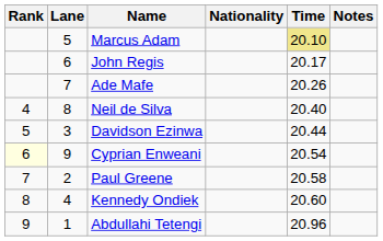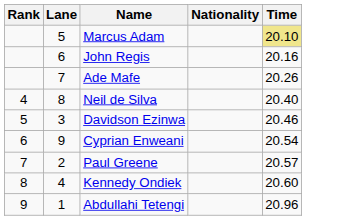 <table class="wikitable sortable" style=" text-align:center">
 <tr>
 <th>Rank</th>
 <th>Lane</th>
 <th>Name</th>
 <th>Nationality</th>
 <th>Time</th>
-<th>Notes</th>
 </tr>
 <tr>
 <td></td>
 <td>5</td>
 <td align=left><a href='#'>Marcus Adam</a></td>
 <td align=left></td>
 <td style="background: khaki;">20.10</td>
-<td></td>
 </tr>
 <tr>
 <td></td>
 <td>6</td>
 <td align=left><a href='#'>John Regis</a></td>
 <td align=left></td>
-<td>20.17</td>
-<td></td>
+<td>20.16</td>
 </tr>
 <tr>
 <td></td>
 <td>7</td>
 <td align=left><a href='#'>Ade Mafe</a></td>
 <td align=left></td>
 <td>20.26</td>
-<td></td>
 </tr>
 <tr>
 <td>4</td>
 <td>8</td>
 <td align=left><a href='#'>Neil de Silva</a></td>
 <td align=left></td>
 <td>20.40</td>
-<td></td>
 </tr>
 <tr>
 <td>5</td>
 <td>3</td>
 <td align=left><a href='#'>Davidson Ezinwa</a></td>
 <td align=left></td>
-<td>20.44</td>
-<td></td>
+<td>20.46</td>
 </tr>
 <tr>
-<td style="background: lightyellow;">6</td>
+<td>6</td>
 <td>9</td>
 <td align=left><a href='#'>Cyprian Enweani</a></td>
 <td align=left></td>
 <td>20.54</td>
-<td></td>
 </tr>
 <tr>
 <td>7</td>
 <td>2</td>
 <td align=left><a href='#'>Paul Greene</a></td>
 <td align=left></td>
-<td>20.58</td>
-<td></td>
+<td>20.57</td>
 </tr>
 <tr>
 <td>8</td>
 <td>4</td>
 <td align=left><a href='#'>Kennedy Ondiek</a></td>
 <td align=left></td>
 <td>20.60</td>
-<td></td>
 </tr>
 <tr>
 <td>9</td>
 <td>1</td>
 <td align=left><a href='#'>Abdullahi Tetengi</a></td>
 <td align=left></td>
 <td>20.96</td>
-<td></td>
 </tr>
 </table>
